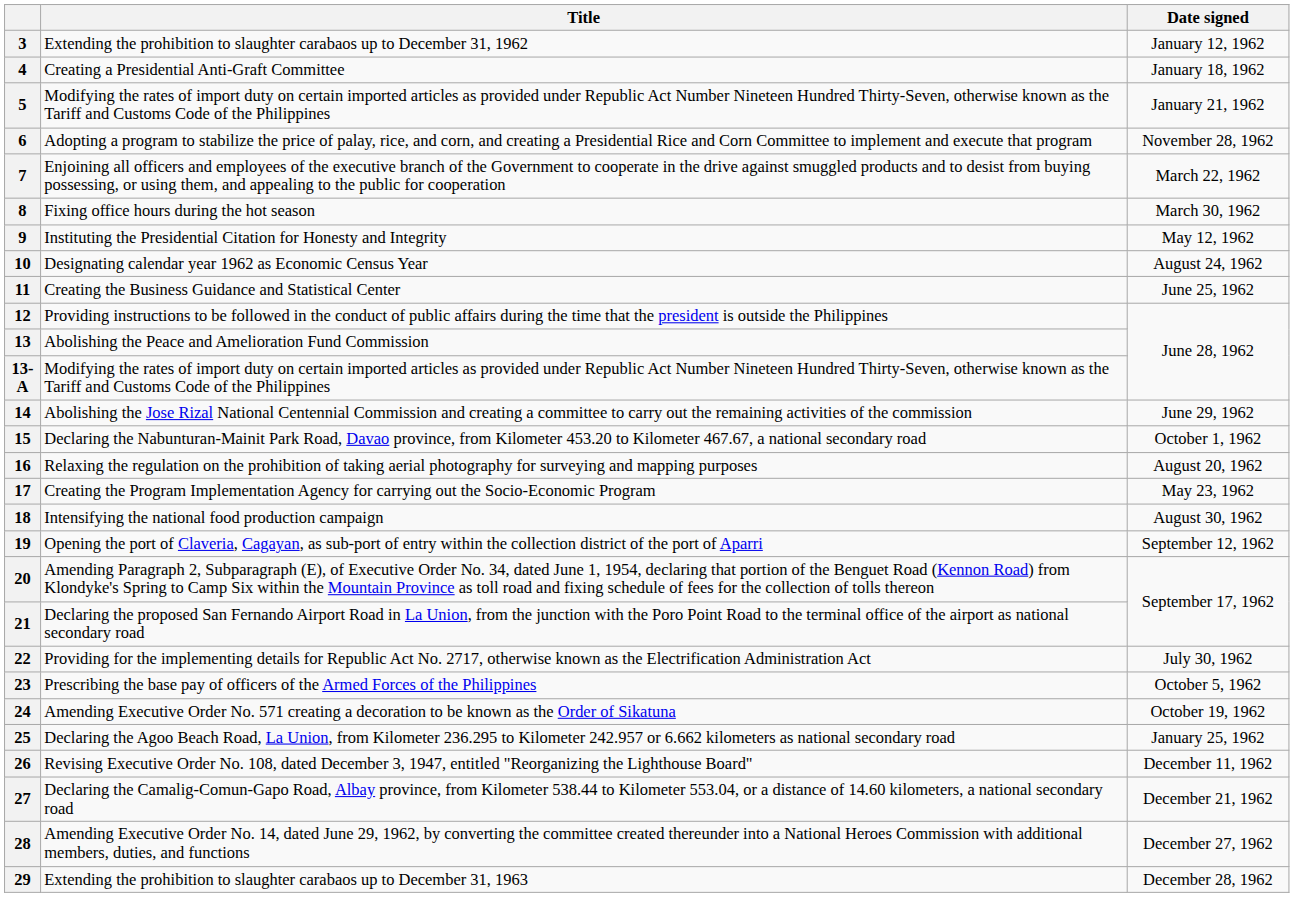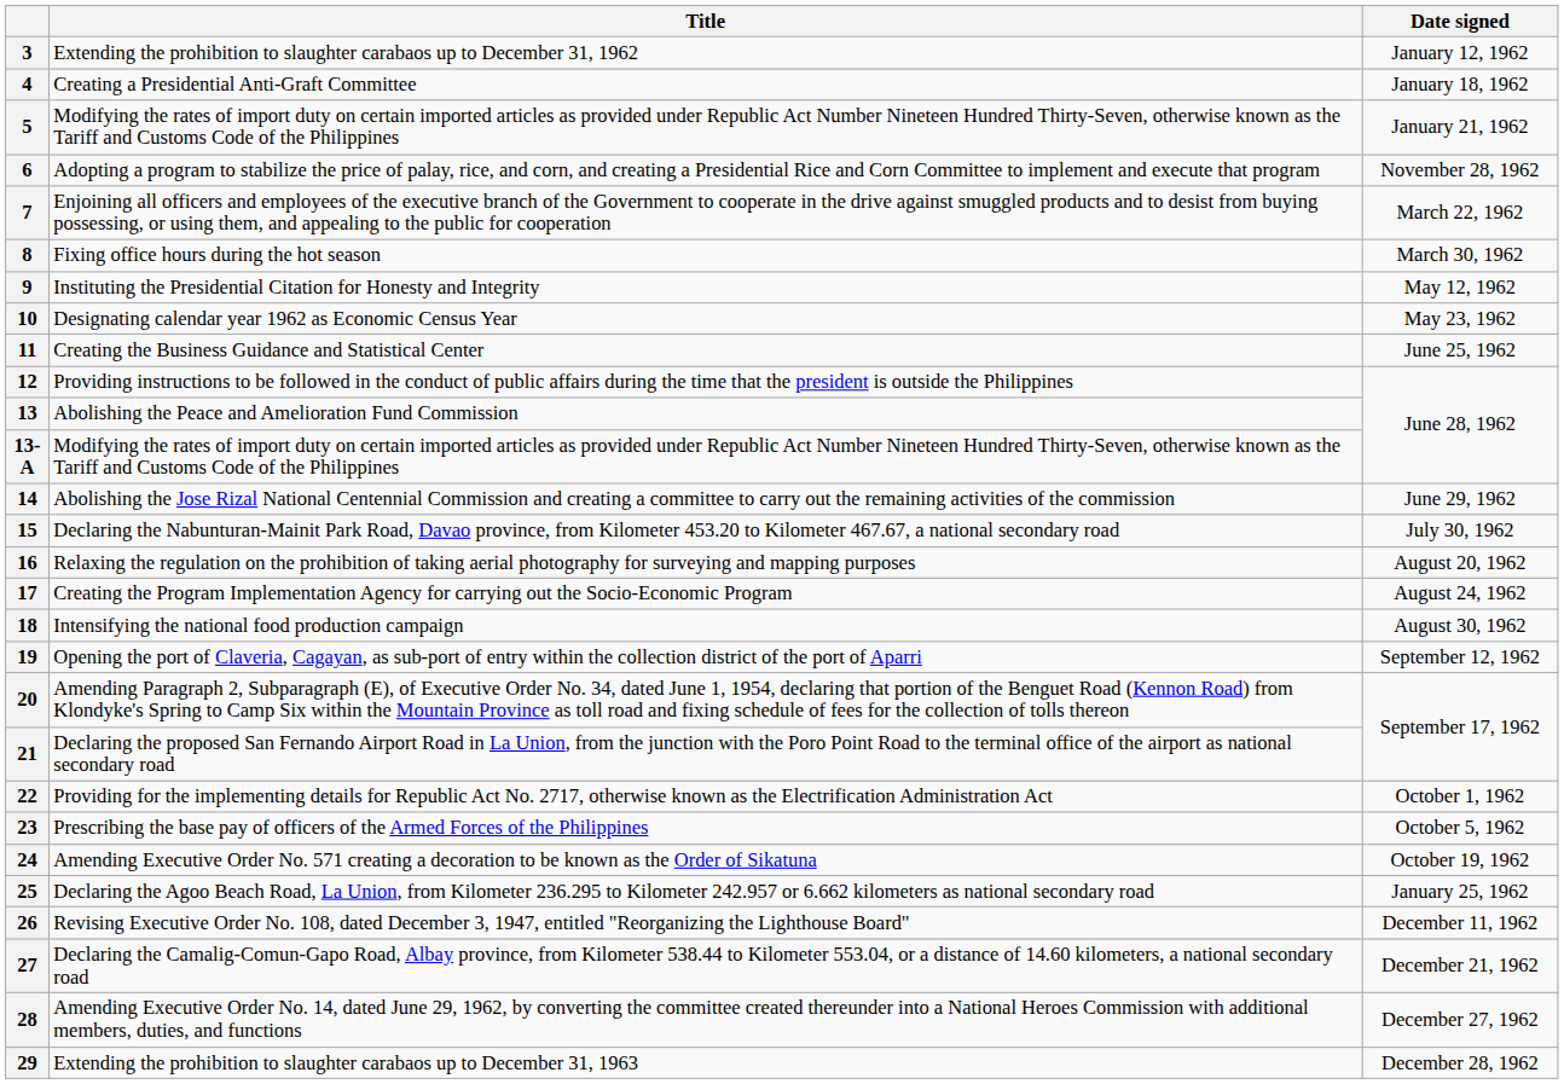 <table class="wikitable sortable" style="text-align:center;">
 <tr>
 <th scope="col"></th>
 <th scope="col">Title</th>
 <th scope="col" width="150px">Date signed</th>
 </tr>
 <tr>
 <th scope="row">3</th>
 <td style="text-align:left;">Extending the prohibition to slaughter carabaos up to December 31, 1962</td>
 <td>January 12, 1962</td>
 </tr>
 <tr>
 <th scope="row">4</th>
 <td style="text-align:left;">Creating a Presidential Anti-Graft Committee</td>
 <td>January 18, 1962</td>
 </tr>
 <tr>
 <th scope="row">5</th>
 <td style="text-align:left;">Modifying the rates of import duty on certain imported articles as provided under Republic Act Number Nineteen Hundred Thirty-Seven, otherwise known as the Tariff and Customs Code of the Philippines</td>
 <td>January 21, 1962</td>
 </tr>
 <tr>
 <th scope="row">6</th>
 <td style="text-align:left;">Adopting a program to stabilize the price of palay, rice, and corn, and creating a Presidential Rice and Corn Committee to implement and execute that program</td>
 <td>November 28, 1962</td>
 </tr>
 <tr>
 <th scope="row">7</th>
 <td style="text-align:left;">Enjoining all officers and employees of the executive branch of the Government to cooperate in the drive against smuggled products and to desist from buying possessing, or using them, and appealing to the public for cooperation</td>
 <td>March 22, 1962</td>
 </tr>
 <tr>
 <th scope="row">8</th>
 <td style="text-align:left;">Fixing office hours during the hot season</td>
 <td>March 30, 1962</td>
 </tr>
 <tr>
 <th scope="row">9</th>
 <td style="text-align:left;">Instituting the Presidential Citation for Honesty and Integrity</td>
 <td>May 12, 1962</td>
 </tr>
 <tr>
 <th scope="row">10</th>
 <td style="text-align:left;">Designating calendar year 1962 as Economic Census Year</td>
-<td>August 24, 1962</td>
+<td>May 23, 1962</td>
 </tr>
 <tr>
 <th scope="row">11</th>
 <td style="text-align:left;">Creating the Business Guidance and Statistical Center</td>
 <td>June 25, 1962</td>
 </tr>
 <tr>
 <th scope="row">12</th>
 <td style="text-align:left;">Providing instructions to be followed in the conduct of public affairs during the time that the <a href='#'>president</a> is outside the Philippines</td>
 <td rowspan="3">June 28, 1962</td>
 </tr>
 <tr>
 <th scope="row">13</th>
 <td style="text-align:left;">Abolishing the Peace and Amelioration Fund Commission</td>
 </tr>
 <tr>
 <th scope="row">13-A</th>
 <td style="text-align:left;">Modifying the rates of import duty on certain imported articles as provided under Republic Act Number Nineteen Hundred Thirty-Seven, otherwise known as the Tariff and Customs Code of the Philippines</td>
 </tr>
 <tr>
 <th scope="row">14</th>
 <td style="text-align:left;">Abolishing the <a href='#'>Jose Rizal</a> National Centennial Commission and creating a committee to carry out the remaining activities of the commission</td>
 <td>June 29, 1962</td>
 </tr>
 <tr>
 <th scope="row">15</th>
 <td style="text-align:left;">Declaring the Nabunturan-Mainit Park Road, <a href='#'>Davao</a> province, from Kilometer 453.20 to Kilometer 467.67, a national secondary road</td>
-<td>October 1, 1962</td>
+<td>July 30, 1962</td>
 </tr>
 <tr>
 <th scope="row">16</th>
 <td style="text-align:left;">Relaxing the regulation on the prohibition of taking aerial photography for surveying and mapping purposes</td>
 <td>August 20, 1962</td>
 </tr>
 <tr>
 <th scope="row">17</th>
 <td style="text-align:left;">Creating the Program Implementation Agency for carrying out the Socio-Economic Program</td>
-<td>May 23, 1962</td>
+<td>August 24, 1962</td>
 </tr>
 <tr>
 <th scope="row">18</th>
 <td style="text-align:left;">Intensifying the national food production campaign</td>
 <td>August 30, 1962</td>
 </tr>
 <tr>
 <th scope="row">19</th>
 <td style="text-align:left;">Opening the port of <a href='#'>Claveria</a>, <a href='#'>Cagayan</a>, as sub-port of entry within the collection district of the port of <a href='#'>Aparri</a></td>
 <td>September 12, 1962</td>
 </tr>
 <tr>
 <th scope="row">20</th>
 <td style="text-align:left;">Amending Paragraph 2, Subparagraph (E), of Executive Order No. 34, dated June 1, 1954, declaring that portion of the Benguet Road (<a href='#'>Kennon Road</a>) from Klondyke's Spring to Camp Six within the <a href='#'>Mountain Province</a> as toll road and fixing schedule of fees for the collection of tolls thereon</td>
 <td rowspan="2">September 17, 1962</td>
 </tr>
 <tr>
 <th scope="row">21</th>
 <td style="text-align:left;">Declaring the proposed San Fernando Airport Road in <a href='#'>La Union</a>, from the junction with the Poro Point Road to the terminal office of the airport as national secondary road</td>
 </tr>
 <tr>
 <th scope="row">22</th>
 <td style="text-align:left;">Providing for the implementing details for Republic Act No. 2717, otherwise known as the Electrification Administration Act</td>
-<td>July 30, 1962</td>
+<td>October 1, 1962</td>
 </tr>
 <tr>
 <th scope="row">23</th>
 <td style="text-align:left;">Prescribing the base pay of officers of the <a href='#'>Armed Forces of the Philippines</a></td>
 <td>October 5, 1962</td>
 </tr>
 <tr>
 <th scope="row">24</th>
 <td style="text-align:left;">Amending Executive Order No. 571 creating a decoration to be known as the <a href='#'>Order of Sikatuna</a></td>
 <td>October 19, 1962</td>
 </tr>
 <tr>
 <th scope="row">25</th>
 <td style="text-align:left;">Declaring the Agoo Beach Road, <a href='#'>La Union</a>, from Kilometer 236.295 to Kilometer 242.957 or 6.662 kilometers as national secondary road</td>
 <td>January 25, 1962</td>
 </tr>
 <tr>
 <th scope="row">26</th>
 <td style="text-align:left;">Revising Executive Order No. 108, dated December 3, 1947, entitled "Reorganizing the Lighthouse Board"</td>
 <td>December 11, 1962</td>
 </tr>
 <tr>
 <th scope="row">27</th>
 <td style="text-align:left;">Declaring the Camalig-Comun-Gapo Road, <a href='#'>Albay</a> province, from Kilometer 538.44 to Kilometer 553.04, or a distance of 14.60 kilometers, a national secondary road</td>
 <td>December 21, 1962</td>
 </tr>
 <tr>
 <th scope="row">28</th>
 <td style="text-align:left;">Amending Executive Order No. 14, dated June 29, 1962, by converting the committee created thereunder into a National Heroes Commission with additional members, duties, and functions</td>
 <td>December 27, 1962</td>
 </tr>
 <tr>
 <th scope="row">29</th>
 <td style="text-align:left;">Extending the prohibition to slaughter carabaos up to December 31, 1963</td>
 <td>December 28, 1962</td>
 </tr>
 </table>
